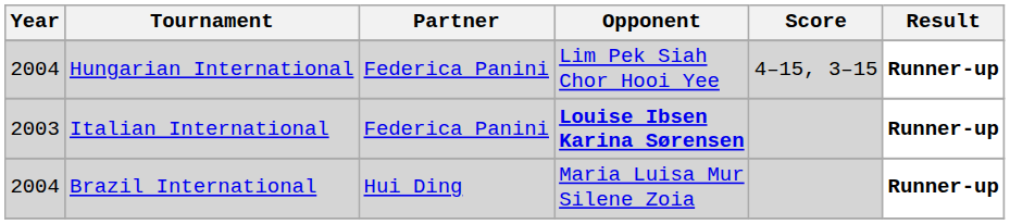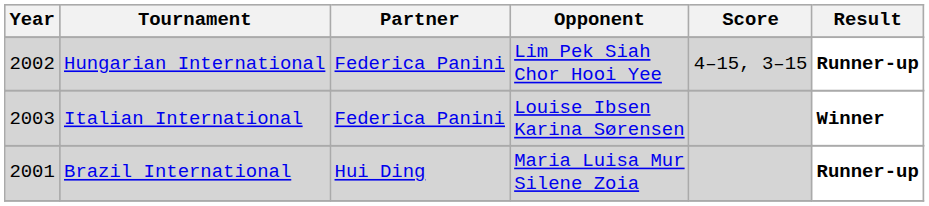 <table class="sortable wikitable" style="font-size: 90%;">
 <tr>
 <th>Year</th>
 <th>Tournament</th>
 <th>Partner</th>
 <th>Opponent</th>
 <th>Score</th>
 <th>Result</th>
 </tr>
 <tr>
 </tr>
 <tr style="background:#D5D5D5">
-<td align="center">2004</td>
+<td align="center">2002</td>
 <td align="left"><a href='#'>Hungarian International</a></td>
 <td align="left"> <a href='#'>Federica Panini</a></td>
 <td align="left"> <a href='#'>Lim Pek Siah</a><br> <a href='#'>Chor Hooi Yee</a></td>
 <td align="left">4–15, 3–15</td>
 <td style="text-align:left; background:white"> <strong>Runner-up</strong></td>
 </tr>
 <tr>
 </tr>
 <tr style="background:#D5D5D5">
 <td align="center">2003</td>
 <td align="left"><a href='#'>Italian International</a></td>
 <td align="left"> <a href='#'>Federica Panini</a></td>
-<td align="left"><strong> <a href='#'>Louise Ibsen</a><br> <a href='#'>Karina Sørensen</a></strong></td>
+<td align="left"> <a href='#'>Louise Ibsen</a><br> <a href='#'>Karina Sørensen</a></td>
 <td align="left"></td>
-<td style="text-align:left; background:white"> <strong>Runner-up</strong></td>
+<td style="text-align:left; background:white"> <strong>Winner</strong></td>
 </tr>
 <tr>
 </tr>
 <tr>
 </tr>
 <tr style="background:#D5D5D5">
-<td align="center">2004</td>
+<td align="center">2001</td>
 <td align="left"><a href='#'>Brazil International</a></td>
 <td align="left"> <a href='#'>Hui Ding</a></td>
 <td align="left"> <a href='#'>Maria Luisa Mur</a><br> <a href='#'>Silene Zoia</a></td>
 <td align="left"></td>
 <td style="text-align:left; background:white"> <strong>Runner-up</strong></td>
 </tr>
 <tr>
 </tr>
 </table>
